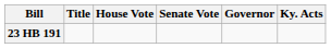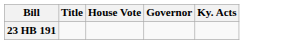 <table class="wikitable plainrowheaders">
 <tr>
 <th scope=col>Bill</th>
 <th scope=col>Title</th>
 <th scope=col>House Vote</th>
-<th scope=col>Senate Vote</th>
 <th scope=col>Governor</th>
 <th scope=col>Ky. Acts</th>
 </tr>
 <tr>
 <th scope=row>23 HB 191</th>
 <td></td>
 <td></td>
 <td></td>
 <td></td>
-<td></td>
 </tr>
 </table>
